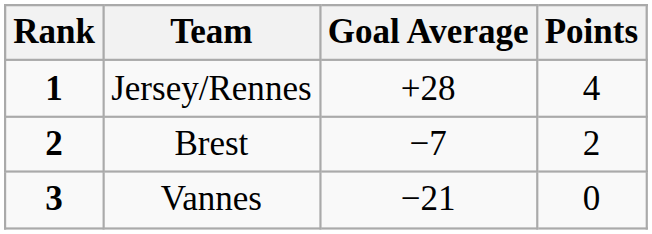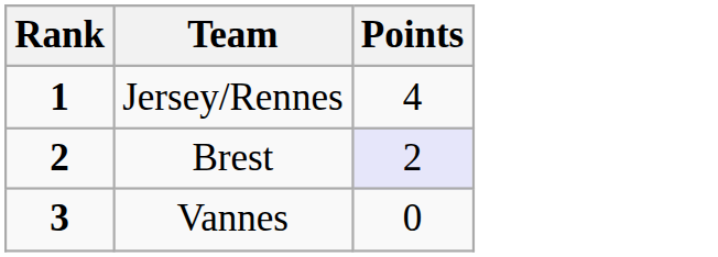 <table class="wikitable">
 <tr style="background:silver"!>
 <th>Rank</th>
 <th>Team</th>
-<th>Goal Average</th>
 <th>Points</th>
 </tr>
 <tr align="center">
 <td><strong>1</strong></td>
 <td>Jersey/Rennes</td>
-<td>+28</td>
 <td>4</td>
 </tr>
 <tr align="center">
 <td><strong>2</strong></td>
 <td>Brest</td>
-<td>−7</td>
-<td>2</td>
+<td style="background: lavender;">2</td>
 </tr>
 <tr align="center">
 <td><strong>3</strong></td>
 <td>Vannes</td>
-<td>−21</td>
 <td>0</td>
 </tr>
 </table>
